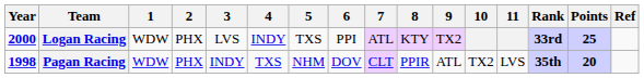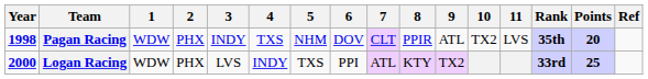 <table class="wikitable" style="text-align:center; font-size:95%">
 <tr>
 <th>Year</th>
 <th>Team</th>
 <th>1</th>
 <th>2</th>
 <th>3</th>
 <th>4</th>
 <th>5</th>
 <th>6</th>
 <th>7</th>
 <th>8</th>
 <th>9</th>
 <th>10</th>
 <th>11</th>
 <th>Rank</th>
 <th>Points</th>
 <th>Ref</th>
 </tr>
 <tr>
+<td><strong><a href='#'>1998</a></strong></td>
+<th><a href='#'>Pagan Racing</a></th>
+<td><a href='#'>WDW</a></td>
+<td><a href='#'>PHX</a></td>
+<td><a href='#'>INDY</a></td>
+<td><a href='#'>TXS</a></td>
+<td><a href='#'>NHM</a></td>
+<td><a href='#'>DOV</a></td>
+<td style="background:#EFCFFF;"><a href='#'>CLT</a><br></td>
+<td><a href='#'>PPIR</a></td>
+<td>ATL</td>
+<td>TX2</td>
+<td>LVS</td>
+<td style="background:#CFCFFF;"><strong>35th</strong></td>
+<td style="background:#CFCFFF;"><strong>20</strong></td>
+<td></td>
+</tr>
+<tr>
 <td><strong><a href='#'>2000</a></strong></td>
 <th><a href='#'>Logan Racing</a></th>
 <td>WDW</td>
 <td>PHX</td>
 <td>LVS</td>
 <td><a href='#'>INDY</a></td>
 <td>TXS</td>
 <td>PPI</td>
 <td style="background:#EFCFFF;">ATL<br></td>
 <td style="background:#EFCFFF;">KTY<br></td>
 <td style="background:#EFCFFF;">TX2<br></td>
 <th></th>
 <th></th>
 <td style="background:#CFCFFF;"><strong>33rd</strong></td>
 <td style="background:#CFCFFF;"><strong>25</strong></td>
 <td></td>
 </tr>
-<tr>
-<td><strong><a href='#'>1998</a></strong></td>
-<th><a href='#'>Pagan Racing</a></th>
-<td><a href='#'>WDW</a></td>
-<td><a href='#'>PHX</a></td>
-<td><a href='#'>INDY</a></td>
-<td><a href='#'>TXS</a></td>
-<td><a href='#'>NHM</a></td>
-<td><a href='#'>DOV</a></td>
-<td style="background:#EFCFFF;"><a href='#'>CLT</a><br></td>
-<td><a href='#'>PPIR</a></td>
-<td>ATL</td>
-<td>TX2</td>
-<td>LVS</td>
-<td style="background:#CFCFFF;"><strong>35th</strong></td>
-<td style="background:#CFCFFF;"><strong>20</strong></td>
-<td></td>
-</tr>
 </table>
